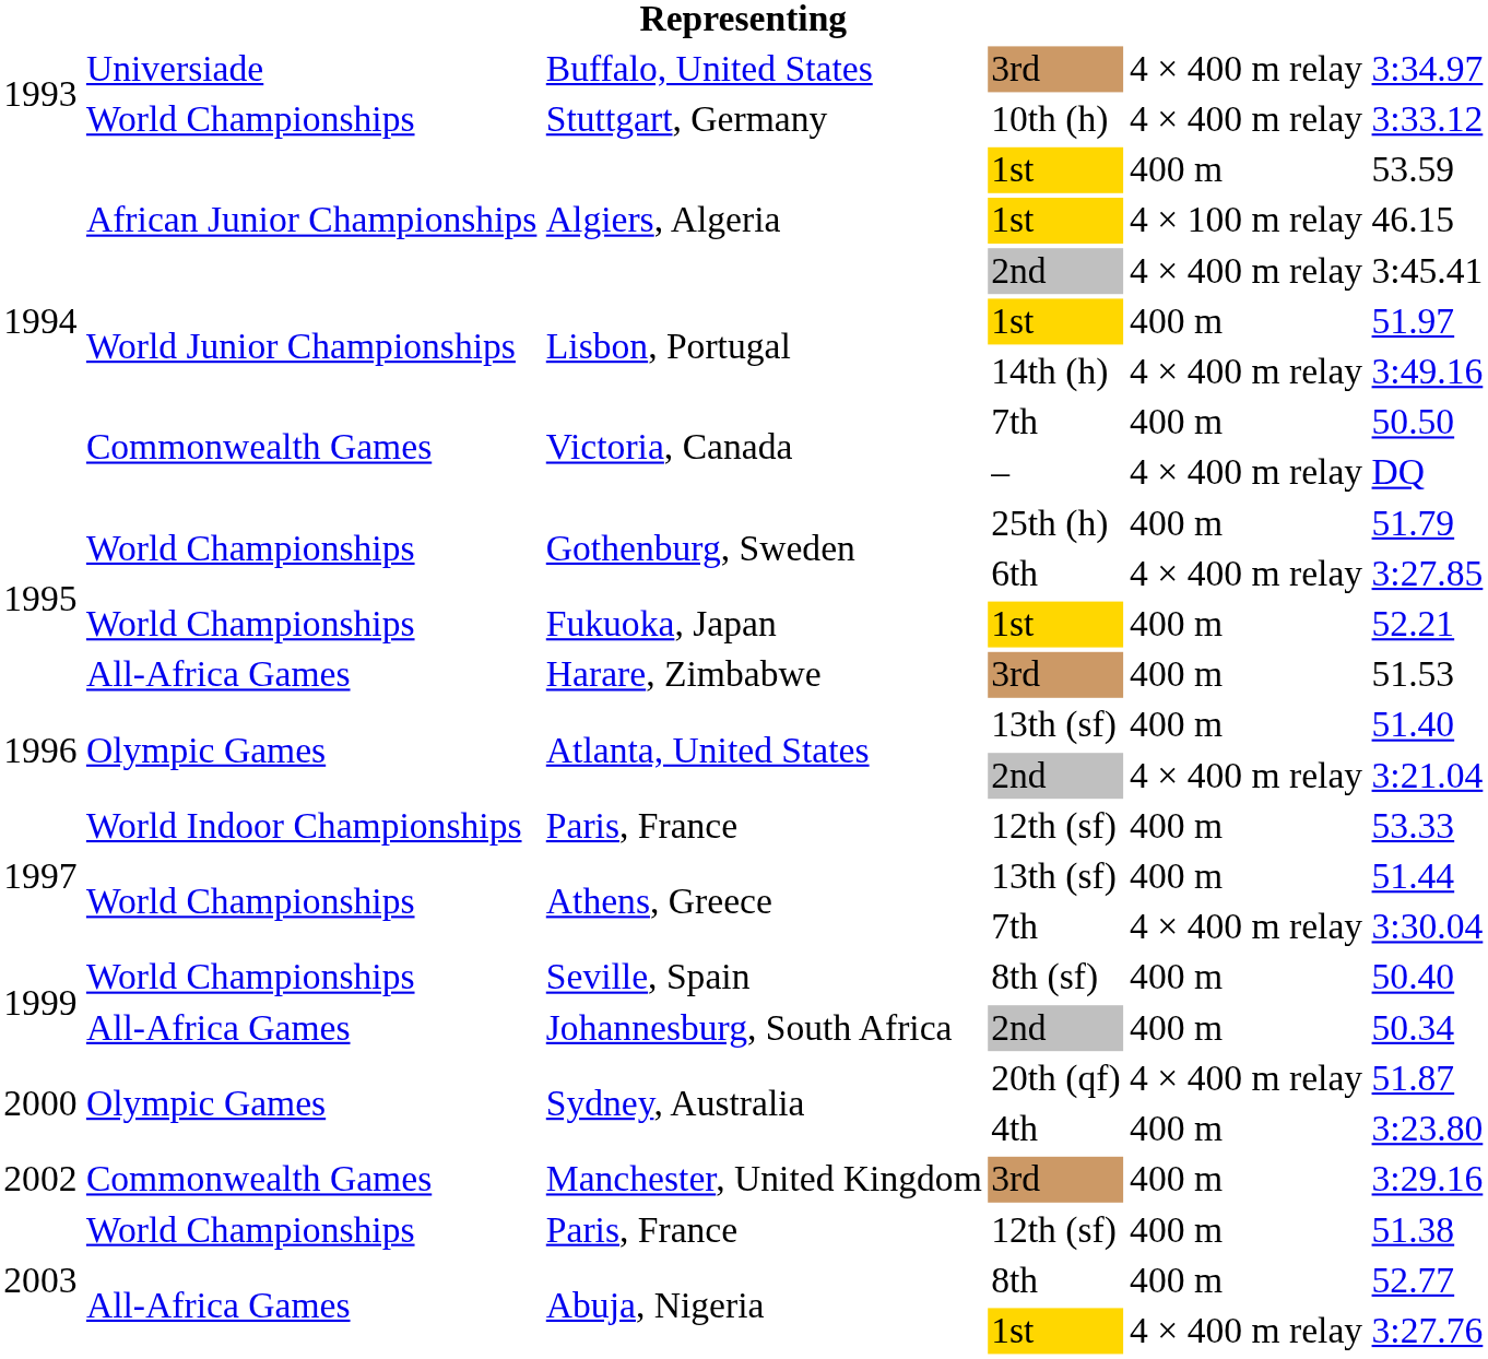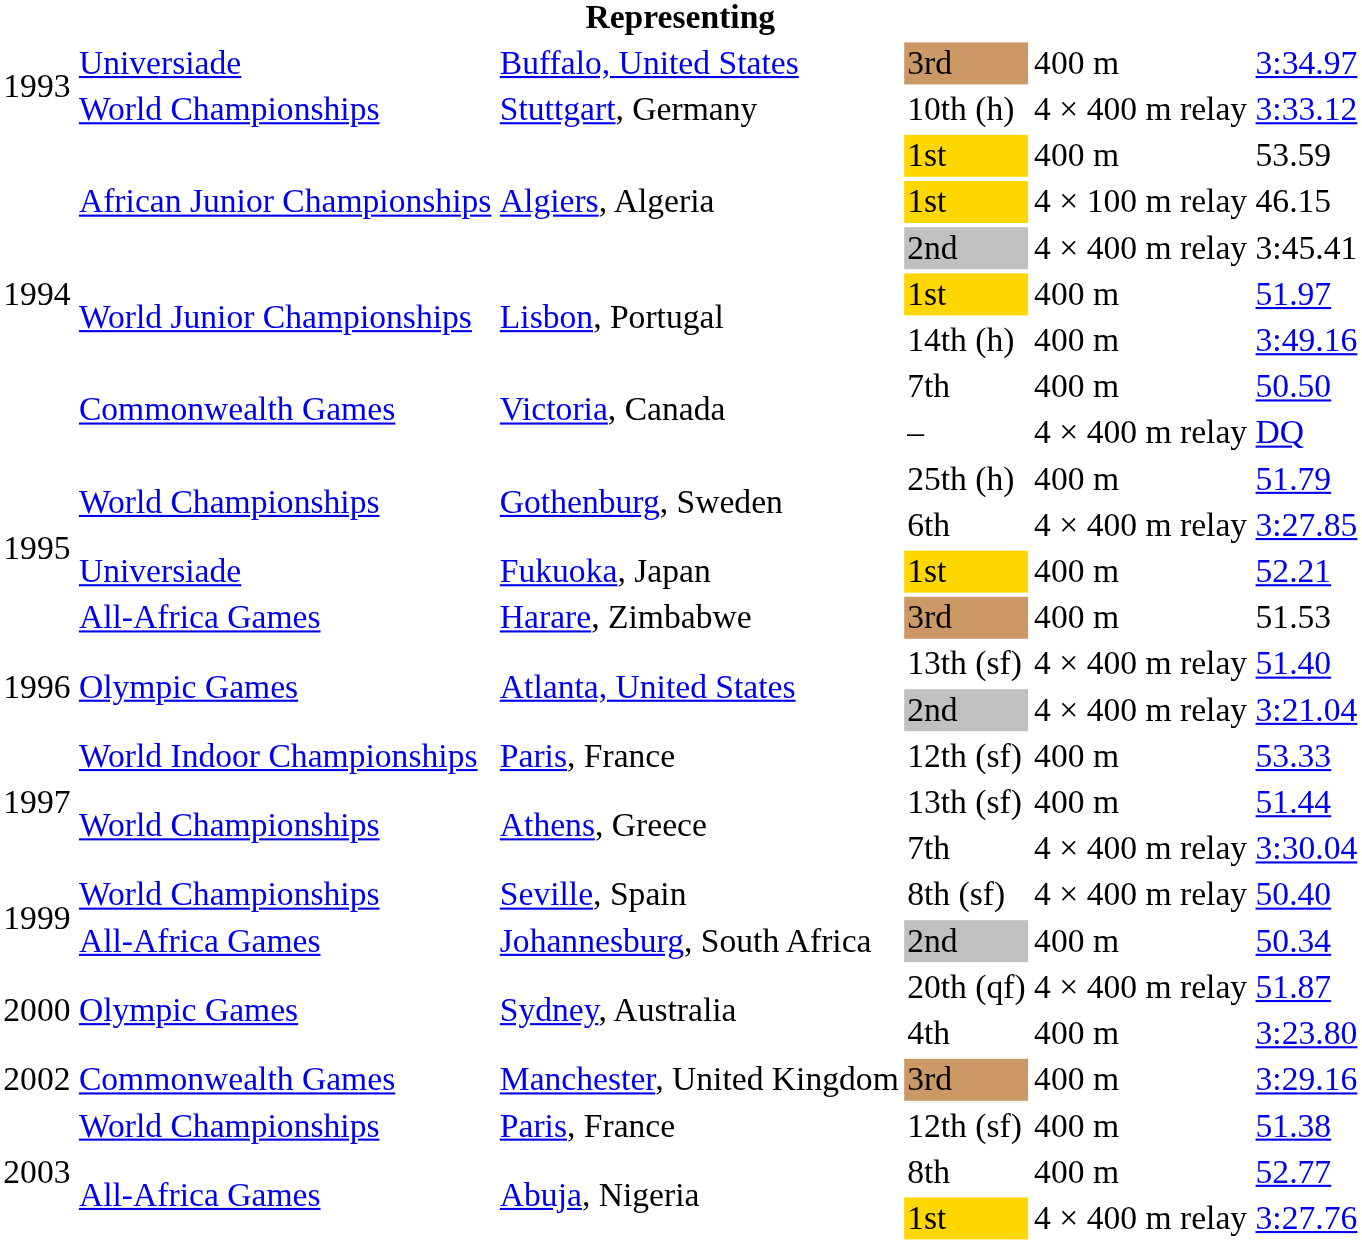 <table>
 <tr>
 <th colspan="6">Representing </th>
 </tr>
 <tr>
 <td rowspan=2>1993</td>
 <td><a href='#'>Universiade</a></td>
 <td><a href='#'>Buffalo, United States</a></td>
 <td bgcolor=cc9966>3rd</td>
-<td>4 × 400 m relay</td>
+<td>400 m</td>
 <td><a href='#'>3:34.97</a></td>
 </tr>
 <tr>
 <td><a href='#'>World Championships</a></td>
 <td><a href='#'>Stuttgart</a>, Germany</td>
 <td>10th (h)</td>
 <td>4 × 400 m relay</td>
 <td><a href='#'>3:33.12</a></td>
 </tr>
 <tr>
 <td rowspan=7>1994</td>
 <td rowspan=3><a href='#'>African Junior Championships</a></td>
 <td rowspan=3><a href='#'>Algiers</a>, Algeria</td>
 <td bgcolor=gold>1st</td>
 <td>400 m</td>
 <td>53.59</td>
 </tr>
 <tr>
 <td bgcolor=gold>1st</td>
 <td>4 × 100 m relay</td>
 <td>46.15</td>
 </tr>
 <tr>
 <td bgcolor=silver>2nd</td>
 <td>4 × 400 m relay</td>
 <td>3:45.41</td>
 </tr>
 <tr>
 <td rowspan=2><a href='#'>World Junior Championships</a></td>
 <td rowspan=2><a href='#'>Lisbon</a>, Portugal</td>
 <td bgcolor=gold>1st</td>
 <td>400 m</td>
 <td><a href='#'>51.97</a></td>
 </tr>
 <tr>
 <td>14th (h)</td>
-<td>4 × 400 m relay</td>
+<td>400 m</td>
 <td><a href='#'>3:49.16</a></td>
 </tr>
 <tr>
 <td rowspan=2><a href='#'>Commonwealth Games</a></td>
 <td rowspan=2><a href='#'>Victoria</a>, Canada</td>
 <td>7th</td>
 <td>400 m</td>
 <td><a href='#'>50.50</a></td>
 </tr>
 <tr>
 <td>–</td>
 <td>4 × 400 m relay</td>
 <td><a href='#'>DQ</a></td>
 </tr>
 <tr>
 <td rowspan=4>1995</td>
 <td rowspan=2><a href='#'>World Championships</a></td>
 <td rowspan=2><a href='#'>Gothenburg</a>, Sweden</td>
 <td>25th (h)</td>
 <td>400 m</td>
 <td><a href='#'>51.79</a></td>
 </tr>
 <tr>
 <td>6th</td>
 <td>4 × 400 m relay</td>
 <td><a href='#'>3:27.85</a></td>
 </tr>
 <tr>
-<td><a href='#'>World Championships</a></td>
+<td><a href='#'>Universiade</a></td>
 <td><a href='#'>Fukuoka</a>, Japan</td>
 <td bgcolor=gold>1st</td>
 <td>400 m</td>
 <td><a href='#'>52.21</a></td>
 </tr>
 <tr>
 <td><a href='#'>All-Africa Games</a></td>
 <td><a href='#'>Harare</a>, Zimbabwe</td>
 <td bgcolor=cc9966>3rd</td>
 <td>400 m</td>
 <td>51.53</td>
 </tr>
 <tr>
 <td rowspan=2>1996</td>
 <td rowspan=2><a href='#'>Olympic Games</a></td>
 <td rowspan=2><a href='#'>Atlanta, United States</a></td>
 <td>13th (sf)</td>
-<td>400 m</td>
+<td>4 × 400 m relay</td>
 <td><a href='#'>51.40</a></td>
 </tr>
 <tr>
 <td bgcolor=silver>2nd</td>
 <td>4 × 400 m relay</td>
 <td><a href='#'>3:21.04</a></td>
 </tr>
 <tr>
 <td rowspan=3>1997</td>
 <td><a href='#'>World Indoor Championships</a></td>
 <td><a href='#'>Paris</a>, France</td>
 <td>12th (sf)</td>
 <td>400 m</td>
 <td><a href='#'>53.33</a></td>
 </tr>
 <tr>
 <td rowspan=2><a href='#'>World Championships</a></td>
 <td rowspan=2><a href='#'>Athens</a>, Greece</td>
 <td>13th (sf)</td>
 <td>400 m</td>
 <td><a href='#'>51.44</a></td>
 </tr>
 <tr>
 <td>7th</td>
 <td>4 × 400 m relay</td>
 <td><a href='#'>3:30.04</a></td>
 </tr>
 <tr>
 <td rowspan=2>1999</td>
 <td><a href='#'>World Championships</a></td>
 <td><a href='#'>Seville</a>, Spain</td>
 <td>8th (sf)</td>
-<td>400 m</td>
+<td>4 × 400 m relay</td>
 <td><a href='#'>50.40</a></td>
 </tr>
 <tr>
 <td><a href='#'>All-Africa Games</a></td>
 <td><a href='#'>Johannesburg</a>, South Africa</td>
 <td bgcolor=silver>2nd</td>
 <td>400 m</td>
 <td><a href='#'>50.34</a></td>
 </tr>
 <tr>
 <td rowspan=2>2000</td>
 <td rowspan=2><a href='#'>Olympic Games</a></td>
 <td rowspan=2><a href='#'>Sydney</a>, Australia</td>
 <td>20th (qf)</td>
 <td>4 × 400 m relay</td>
 <td><a href='#'>51.87</a></td>
 </tr>
 <tr>
 <td>4th</td>
 <td>400 m</td>
 <td><a href='#'>3:23.80</a></td>
 </tr>
 <tr>
 <td>2002</td>
 <td><a href='#'>Commonwealth Games</a></td>
 <td><a href='#'>Manchester</a>, United Kingdom</td>
 <td bgcolor=cc9966>3rd</td>
 <td>400 m</td>
 <td><a href='#'>3:29.16</a></td>
 </tr>
 <tr>
 <td rowspan=3>2003</td>
 <td><a href='#'>World Championships</a></td>
 <td><a href='#'>Paris</a>, France</td>
 <td>12th (sf)</td>
 <td>400 m</td>
 <td><a href='#'>51.38</a></td>
 </tr>
 <tr>
 <td rowspan=2><a href='#'>All-Africa Games</a></td>
 <td rowspan=2><a href='#'>Abuja</a>, Nigeria</td>
 <td>8th</td>
 <td>400 m</td>
 <td><a href='#'>52.77</a></td>
 </tr>
 <tr>
 <td bgcolor=gold>1st</td>
 <td>4 × 400 m relay</td>
 <td><a href='#'>3:27.76</a></td>
 </tr>
 </table>
